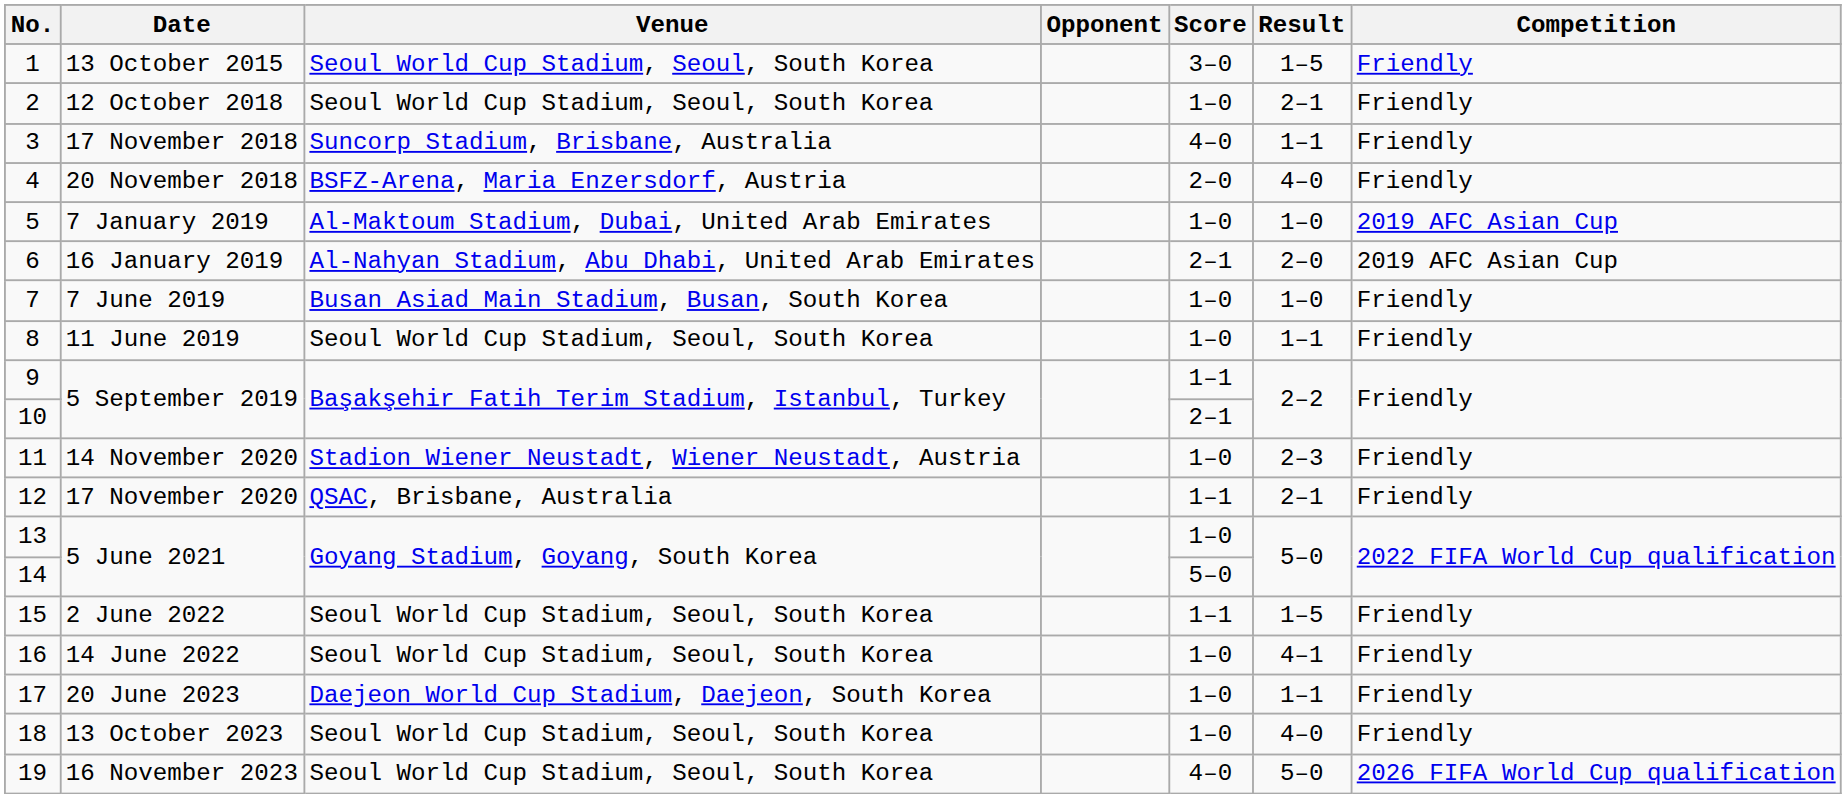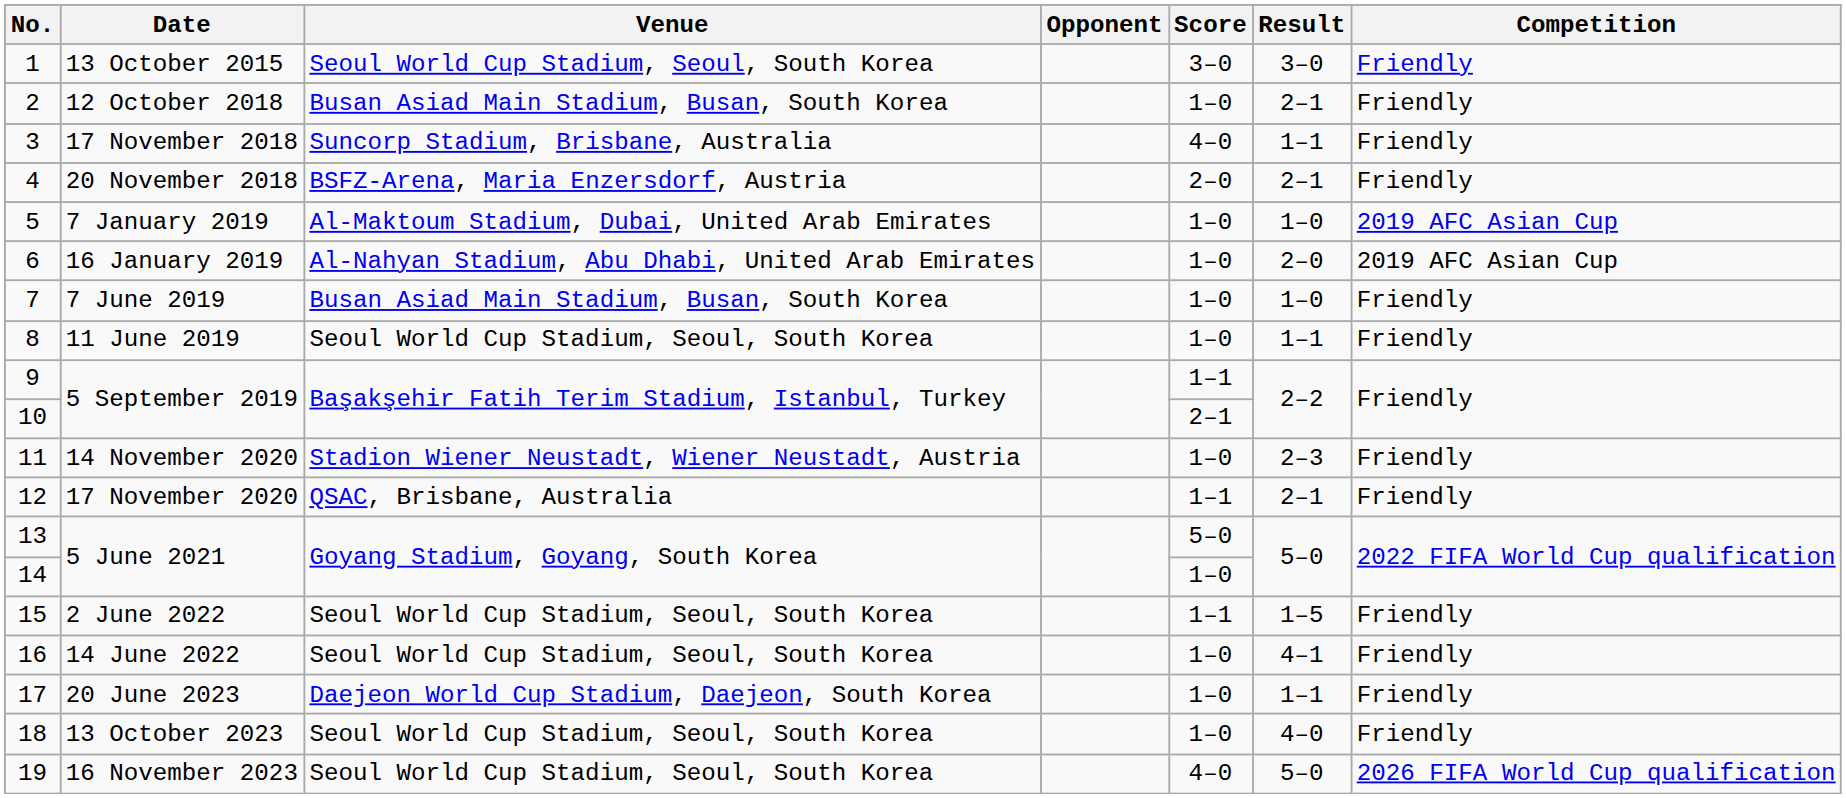 <table class="wikitable sortable">
 <tr>
 <th scope="col">No.</th>
 <th scope="col">Date</th>
 <th scope="col">Venue</th>
 <th scope="col">Opponent</th>
 <th scope="col">Score</th>
 <th scope="col">Result</th>
 <th scope="col">Competition</th>
 </tr>
 <tr>
 <td align="center">1</td>
 <td>13 October 2015</td>
 <td><a href='#'>Seoul World Cup Stadium</a>, <a href='#'>Seoul</a>, South Korea</td>
 <td></td>
 <td align="center">3–0</td>
-<td align="center">1–5</td>
+<td align="center">3–0</td>
 <td><a href='#'>Friendly</a></td>
 </tr>
 <tr>
 <td align="center">2</td>
 <td>12 October 2018</td>
-<td>Seoul World Cup Stadium, Seoul, South Korea</td>
+<td><a href='#'>Busan Asiad Main Stadium</a>, <a href='#'>Busan</a>, South Korea</td>
 <td></td>
 <td align="center">1–0</td>
 <td align="center">2–1</td>
 <td>Friendly</td>
 </tr>
 <tr>
 <td align="center">3</td>
 <td>17 November 2018</td>
 <td><a href='#'>Suncorp Stadium</a>, <a href='#'>Brisbane</a>, Australia</td>
 <td></td>
 <td align="center">4–0</td>
 <td align="center">1–1</td>
 <td>Friendly</td>
 </tr>
 <tr>
 <td align="center">4</td>
 <td>20 November 2018</td>
 <td><a href='#'>BSFZ-Arena</a>, <a href='#'>Maria Enzersdorf</a>, Austria</td>
 <td></td>
 <td align="center">2–0</td>
-<td align="center">4–0</td>
+<td align="center">2–1</td>
 <td>Friendly</td>
 </tr>
 <tr>
 <td align="center">5</td>
 <td>7 January 2019</td>
 <td><a href='#'>Al-Maktoum Stadium</a>, <a href='#'>Dubai</a>, United Arab Emirates</td>
 <td></td>
 <td align="center">1–0</td>
 <td align="center">1–0</td>
 <td><a href='#'>2019 AFC Asian Cup</a></td>
 </tr>
 <tr>
 <td align="center">6</td>
 <td>16 January 2019</td>
 <td><a href='#'>Al-Nahyan Stadium</a>, <a href='#'>Abu Dhabi</a>, United Arab Emirates</td>
 <td></td>
-<td align="center">2–1</td>
+<td align="center">1–0</td>
 <td align="center">2–0</td>
 <td>2019 AFC Asian Cup</td>
 </tr>
 <tr>
 <td align="center">7</td>
 <td>7 June 2019</td>
 <td><a href='#'>Busan Asiad Main Stadium</a>, <a href='#'>Busan</a>, South Korea</td>
 <td></td>
 <td align="center">1–0</td>
 <td align="center">1–0</td>
 <td>Friendly</td>
 </tr>
 <tr>
 <td align="center">8</td>
 <td>11 June 2019</td>
 <td>Seoul World Cup Stadium, Seoul, South Korea</td>
 <td></td>
 <td align="center">1–0</td>
 <td align="center">1–1</td>
 <td>Friendly</td>
 </tr>
 <tr>
 <td align="center">9</td>
 <td rowspan="2">5 September 2019</td>
 <td rowspan="2"><a href='#'>Başakşehir Fatih Terim Stadium</a>, <a href='#'>Istanbul</a>, Turkey</td>
 <td rowspan="2"></td>
 <td align="center">1–1</td>
 <td rowspan=2 align="center">2–2</td>
 <td rowspan="2">Friendly</td>
 </tr>
 <tr>
 <td align="center">10</td>
 <td align="center">2–1</td>
 </tr>
 <tr>
 <td align="center">11</td>
 <td>14 November 2020</td>
 <td><a href='#'>Stadion Wiener Neustadt</a>, <a href='#'>Wiener Neustadt</a>, Austria</td>
 <td></td>
 <td align="center">1–0</td>
 <td align="center">2–3</td>
 <td>Friendly</td>
 </tr>
 <tr>
 <td align="center">12</td>
 <td>17 November 2020</td>
 <td><a href='#'>QSAC</a>, Brisbane, Australia</td>
 <td></td>
 <td align="center">1–1</td>
 <td align="center">2–1</td>
 <td>Friendly</td>
 </tr>
 <tr>
 <td align="center">13</td>
 <td rowspan="2">5 June 2021</td>
 <td rowspan="2"><a href='#'>Goyang Stadium</a>, <a href='#'>Goyang</a>, South Korea</td>
 <td rowspan="2"></td>
-<td align="center">1–0</td>
+<td align="center">5–0</td>
 <td rowspan="2" align="center">5–0</td>
 <td rowspan="2"><a href='#'>2022 FIFA World Cup qualification</a></td>
 </tr>
 <tr>
 <td align="center">14</td>
-<td align="center">5–0</td>
+<td align="center">1–0</td>
 </tr>
 <tr>
 <td align="center">15</td>
 <td>2 June 2022</td>
 <td>Seoul World Cup Stadium, Seoul, South Korea</td>
 <td></td>
 <td align="center">1–1</td>
 <td align="center">1–5</td>
 <td>Friendly</td>
 </tr>
 <tr>
 <td align="center">16</td>
 <td>14 June 2022</td>
 <td>Seoul World Cup Stadium, Seoul, South Korea</td>
 <td></td>
 <td align="center">1–0</td>
 <td align="center">4–1</td>
 <td>Friendly</td>
 </tr>
 <tr>
 <td align="center">17</td>
 <td>20 June 2023</td>
 <td><a href='#'>Daejeon World Cup Stadium</a>, <a href='#'>Daejeon</a>, South Korea</td>
 <td></td>
 <td align="center">1–0</td>
 <td align="center">1–1</td>
 <td>Friendly</td>
 </tr>
 <tr>
 <td align="center">18</td>
 <td>13 October 2023</td>
 <td>Seoul World Cup Stadium, Seoul, South Korea</td>
 <td></td>
 <td align="center">1–0</td>
 <td align="center">4–0</td>
 <td>Friendly</td>
 </tr>
 <tr>
 <td align="center">19</td>
 <td>16 November 2023</td>
 <td>Seoul World Cup Stadium, Seoul, South Korea</td>
 <td></td>
 <td align="center">4–0</td>
 <td align="center">5–0</td>
 <td><a href='#'>2026 FIFA World Cup qualification</a></td>
 </tr>
 </table>
